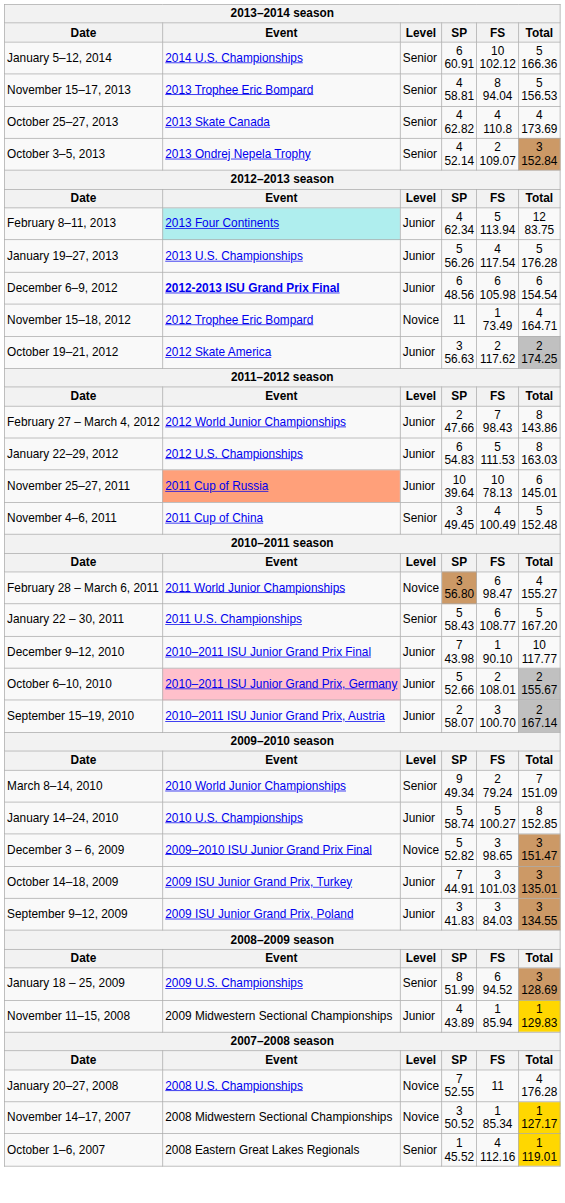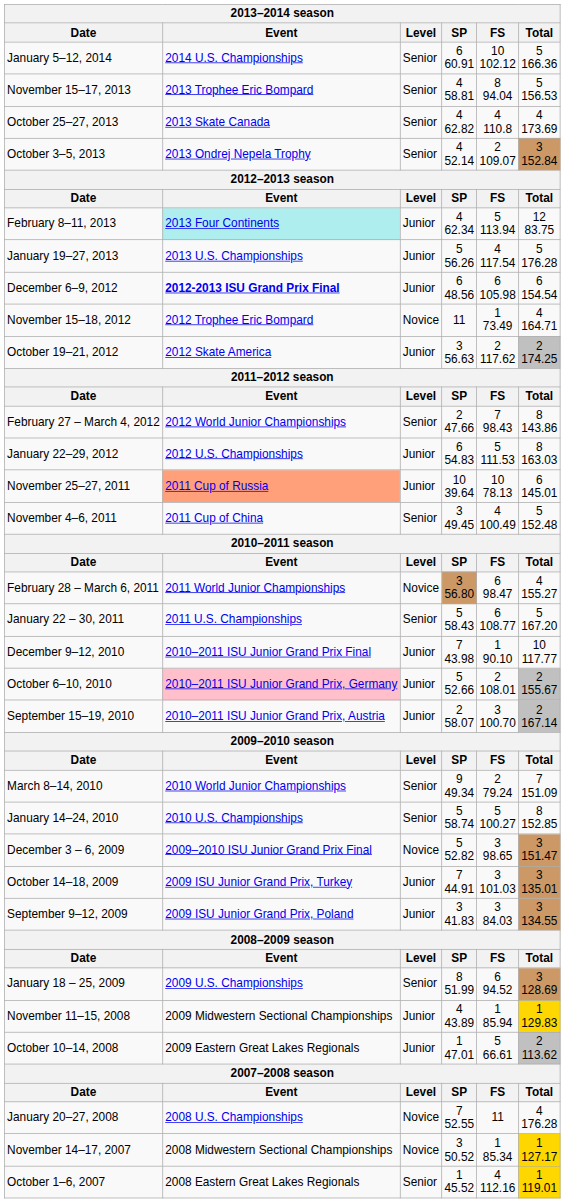 <table class="wikitable">
 <tr>
 <th colspan=6>2013–2014 season</th>
 </tr>
 <tr>
 <th>Date</th>
 <th>Event</th>
 <th>Level</th>
 <th>SP</th>
 <th>FS</th>
 <th>Total</th>
 </tr>
 <tr>
 <td>January 5–12, 2014</td>
 <td><a href='#'>2014 U.S. Championships</a></td>
 <td>Senior</td>
 <td align=center>6<br> 60.91</td>
 <td align=center>10<br> 102.12</td>
 <td align=center>5 <br> 166.36</td>
 </tr>
 <tr>
 <td>November 15–17, 2013</td>
 <td><a href='#'>2013 Trophee Eric Bompard</a></td>
 <td>Senior</td>
 <td align=center>4<br> 58.81</td>
 <td align=center>8<br> 94.04</td>
 <td align=center>5 <br> 156.53</td>
 </tr>
 <tr>
 <td>October 25–27, 2013</td>
 <td><a href='#'>2013 Skate Canada</a></td>
 <td>Senior</td>
 <td align=center>4<br> 62.82</td>
 <td align=center>4<br> 110.8</td>
 <td align=center>4<br> 173.69</td>
 </tr>
 <tr>
 <td>October 3–5, 2013</td>
 <td><a href='#'>2013 Ondrej Nepela Trophy</a></td>
 <td>Senior</td>
 <td align=center>4<br> 52.14</td>
 <td align=center>2 <br> 109.07</td>
 <td align=center bgcolor=cc9966>3<br> 152.84</td>
 </tr>
 <tr>
 <th colspan=6>2012–2013 season</th>
 </tr>
 <tr>
 <th>Date</th>
 <th>Event</th>
 <th>Level</th>
 <th>SP</th>
 <th>FS</th>
 <th>Total</th>
 </tr>
 <tr>
 <td>February 8–11, 2013</td>
 <td style="background: paleturquoise;"><a href='#'>2013 Four Continents</a></td>
 <td>Junior</td>
 <td align=center>4<br> 62.34</td>
 <td align=center>5<br> 113.94</td>
 <td align="center">12 <br> 83.75</td>
 </tr>
 <tr>
 <td>January 19–27, 2013</td>
 <td><a href='#'>2013 U.S. Championships</a></td>
 <td>Junior</td>
 <td align=center>5 <br> 56.26</td>
 <td align=center>4<br> 117.54</td>
 <td align=center>5<br> 176.28</td>
 </tr>
 <tr>
 <td>December 6–9, 2012</td>
 <td><strong><a href='#'>2012-2013 ISU Grand Prix Final</a></strong></td>
 <td>Junior</td>
 <td align=center>6 <br> 48.56</td>
 <td align=center>6 <br> 105.98</td>
 <td align=center>6 <br> 154.54</td>
 </tr>
 <tr>
 <td>November 15–18, 2012</td>
 <td><a href='#'>2012 Trophee Eric Bompard</a></td>
 <td>Novice</td>
 <td align="center">11</td>
 <td align="center">1 <br> 73.49</td>
 <td align=center>4 <br> 164.71</td>
 </tr>
 <tr>
 <td>October 19–21, 2012</td>
 <td><a href='#'>2012 Skate America</a></td>
 <td>Junior</td>
 <td align=center>3 <br> 56.63</td>
 <td align=center>2 <br> 117.62</td>
 <td align=center bgcolor=silver>2 <br> 174.25</td>
 </tr>
 <tr>
 <th colspan=6>2011–2012 season</th>
 </tr>
 <tr>
 <th>Date</th>
 <th>Event</th>
 <th>Level</th>
 <th>SP</th>
 <th>FS</th>
 <th>Total</th>
 </tr>
 <tr>
 <td>February 27 – March 4, 2012</td>
 <td><a href='#'>2012 World Junior Championships</a></td>
-<td>Junior</td>
+<td>Senior</td>
 <td align=center>2 <br> 47.66</td>
 <td align=center>7 <br> 98.43</td>
 <td align=center>8 <br> 143.86</td>
 </tr>
 <tr>
 <td>January 22–29, 2012</td>
 <td><a href='#'>2012 U.S. Championships</a></td>
 <td>Junior</td>
 <td align=center>6 <br> 54.83</td>
 <td align=center>5 <br> 111.53</td>
 <td align=center>8<br> 163.03</td>
 </tr>
 <tr>
 <td>November 25–27, 2011</td>
 <td style="background: lightsalmon;"><a href='#'>2011 Cup of Russia</a></td>
 <td>Junior</td>
 <td align=center>10 <br> 39.64</td>
 <td align=center>10 <br> 78.13</td>
 <td align=center>6 <br> 145.01</td>
 </tr>
 <tr>
 <td>November 4–6, 2011</td>
 <td><a href='#'>2011 Cup of China</a></td>
 <td>Senior</td>
 <td align=center>3 <br> 49.45</td>
 <td align=center>4 <br> 100.49</td>
 <td align=center>5 <br> 152.48</td>
 </tr>
 <tr>
 <th colspan=6>2010–2011 season</th>
 </tr>
 <tr>
 <th>Date</th>
 <th>Event</th>
 <th>Level</th>
 <th>SP</th>
 <th>FS</th>
 <th>Total</th>
 </tr>
 <tr>
 <td>February 28 – March 6, 2011</td>
 <td><a href='#'>2011 World Junior Championships</a></td>
 <td>Novice</td>
 <td align=center bgcolor=cc9966>3 <br> 56.80</td>
 <td align=center>6 <br> 98.47</td>
 <td align=center>4 <br> 155.27</td>
 </tr>
 <tr>
 <td>January 22 – 30, 2011</td>
 <td><a href='#'>2011 U.S. Championships</a></td>
 <td>Senior</td>
 <td align=center>5 <br> 58.43</td>
 <td align=center>6 <br> 108.77</td>
 <td align=center>5 <br> 167.20</td>
 </tr>
 <tr>
 <td>December 9–12, 2010</td>
 <td><a href='#'>2010–2011 ISU Junior Grand Prix Final</a></td>
 <td>Junior</td>
 <td align=center>7 <br> 43.98</td>
 <td align=center>1 <br> 90.10</td>
 <td align=center>10 <br> 117.77</td>
 </tr>
 <tr>
 <td>October 6–10, 2010</td>
 <td style="background: pink;"><a href='#'>2010–2011 ISU Junior Grand Prix, Germany</a></td>
 <td>Junior</td>
 <td align=center>5 <br> 52.66</td>
 <td align=center>2 <br> 108.01</td>
 <td align=center bgcolor=silver>2 <br> 155.67</td>
 </tr>
 <tr>
 <td>September 15–19, 2010</td>
 <td><a href='#'>2010–2011 ISU Junior Grand Prix, Austria</a></td>
 <td>Junior</td>
 <td align=center>2 <br> 58.07</td>
 <td align=center>3<br> 100.70</td>
 <td align=center bgcolor=silver>2 <br> 167.14</td>
 </tr>
 <tr>
 <th colspan=6>2009–2010 season</th>
 </tr>
 <tr>
 <th>Date</th>
 <th>Event</th>
 <th>Level</th>
 <th>SP</th>
 <th>FS</th>
 <th>Total</th>
 </tr>
 <tr>
 <td>March 8–14, 2010</td>
 <td><a href='#'>2010 World Junior Championships</a></td>
 <td>Senior</td>
 <td align=center>9 <br> 49.34</td>
 <td align=center>2 <br> 79.24</td>
 <td align=center>7 <br> 151.09</td>
 </tr>
 <tr>
 <td>January 14–24, 2010</td>
 <td><a href='#'>2010 U.S. Championships</a></td>
-<td>Junior</td>
+<td>Senior</td>
 <td align=center>5<br> 58.74</td>
 <td align=center>5 <br> 100.27</td>
 <td align=center>8<br> 152.85</td>
 </tr>
 <tr>
 <td>December 3 – 6, 2009</td>
 <td><a href='#'>2009–2010 ISU Junior Grand Prix Final</a></td>
 <td>Novice</td>
 <td align=center>5 <br> 52.82</td>
 <td align=center>3 <br> 98.65</td>
 <td align=center bgcolor=cc9966>3 <br> 151.47</td>
 </tr>
 <tr>
 <td>October 14–18, 2009</td>
 <td><a href='#'>2009 ISU Junior Grand Prix, Turkey</a></td>
 <td>Junior</td>
 <td align=center>7 <br> 44.91</td>
 <td align=center>3 <br> 101.03</td>
 <td align=center bgcolor=cc9966>3 <br>135.01</td>
 </tr>
 <tr>
 <td>September 9–12, 2009</td>
 <td><a href='#'>2009 ISU Junior Grand Prix, Poland</a></td>
 <td>Junior</td>
 <td align="center">3 <br> 41.83</td>
 <td align=center>3 <br> 84.03</td>
 <td align=center bgcolor=cc9966>3 <br> 134.55</td>
 </tr>
 <tr>
 <th colspan=6>2008–2009 season</th>
 </tr>
 <tr>
 <th>Date</th>
 <th>Event</th>
 <th>Level</th>
 <th>SP</th>
 <th>FS</th>
 <th>Total</th>
 </tr>
 <tr>
 <td>January 18 – 25, 2009</td>
 <td><a href='#'>2009 U.S. Championships</a></td>
 <td>Senior</td>
 <td align=center>8 <br> 51.99</td>
 <td align=center>6 <br> 94.52</td>
 <td align=center bgcolor=cc9966>3 <br> 128.69</td>
 </tr>
 <tr>
 <td>November 11–15, 2008</td>
 <td>2009 Midwestern Sectional Championships</td>
 <td>Junior</td>
 <td align=center>4 <br> 43.89</td>
 <td align=center>1 <br> 85.94</td>
 <td align=center bgcolor=gold>1 <br> 129.83</td>
 </tr>
 <tr>
+<td>October 10–14, 2008</td>
+<td>2009 Eastern Great Lakes Regionals</td>
+<td>Junior</td>
+<td align=center>1 <br> 47.01</td>
+<td align=center>5 <br> 66.61</td>
+<td align=center bgcolor=silver>2 <br>113.62</td>
+</tr>
+<tr>
 <th colspan=6>2007–2008 season</th>
 </tr>
 <tr>
 <th>Date</th>
 <th>Event</th>
 <th>Level</th>
 <th>SP</th>
 <th>FS</th>
 <th>Total</th>
 </tr>
 <tr>
 <td>January 20–27, 2008</td>
 <td><a href='#'>2008 U.S. Championships</a></td>
 <td>Novice</td>
 <td align=center>7 <br> 52.55</td>
 <td align="center">11</td>
 <td align=center>4<br> 176.28</td>
 </tr>
 <tr>
 <td>November 14–17, 2007</td>
 <td>2008 Midwestern Sectional Championships</td>
 <td>Novice</td>
 <td align=center>3 <br> 50.52</td>
 <td align="center">1 <br> 85.34</td>
 <td align="center" bgcolor="gold">1 <br> 127.17</td>
 </tr>
 <tr>
 <td>October 1–6, 2007</td>
 <td>2008 Eastern Great Lakes Regionals</td>
 <td>Senior</td>
 <td align="center">1 <br> 45.52</td>
 <td align=center>4 <br> 112.16</td>
 <td align="center" bgcolor="gold">1 <br> 119.01</td>
 </tr>
 </table>
